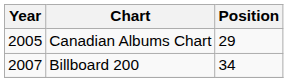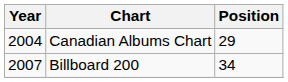 <table class="wikitable">
 <tr>
 <th>Year</th>
 <th>Chart</th>
 <th>Position</th>
 </tr>
 <tr>
-<td>2005</td>
+<td>2004</td>
 <td>Canadian Albums Chart</td>
 <td>29</td>
 </tr>
 <tr>
 <td>2007</td>
 <td>Billboard 200</td>
 <td>34</td>
 </tr>
 <tr>
 </tr>
 </table>
